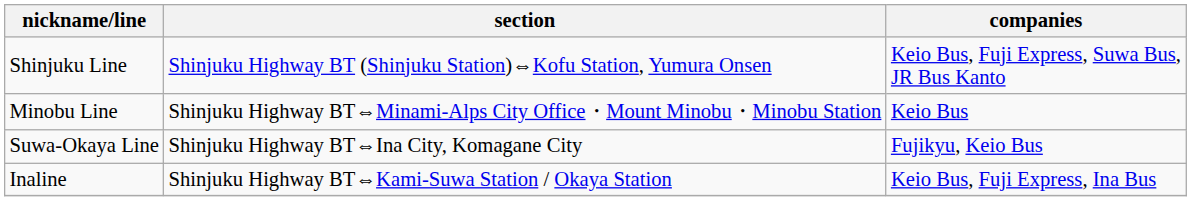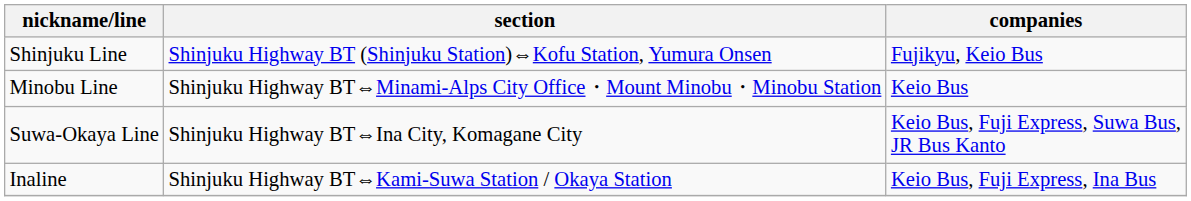 <table class="wikitable">
 <tr>
 <th>nickname/line</th>
 <th>section</th>
 <th>companies</th>
 </tr>
 <tr>
 <td>Shinjuku Line</td>
 <td><a href='#'>Shinjuku Highway BT</a> (<a href='#'>Shinjuku Station</a>)⇔<a href='#'>Kofu Station</a>, <a href='#'>Yumura Onsen</a></td>
-<td><a href='#'>Keio Bus</a>, <a href='#'>Fuji Express</a>, <a href='#'>Suwa Bus</a>, <br><a href='#'>JR Bus Kanto</a></td>
+<td><a href='#'>Fujikyu</a>, <a href='#'>Keio Bus</a></td>
 </tr>
 <tr>
 <td>Minobu Line</td>
 <td>Shinjuku Highway BT⇔<a href='#'>Minami-Alps City Office</a>・<a href='#'>Mount Minobu</a>・<a href='#'>Minobu Station</a></td>
 <td><a href='#'>Keio Bus</a></td>
 </tr>
 <tr>
 <td>Suwa-Okaya Line</td>
 <td>Shinjuku Highway BT⇔Ina City, Komagane City</td>
-<td><a href='#'>Fujikyu</a>, <a href='#'>Keio Bus</a></td>
+<td><a href='#'>Keio Bus</a>, <a href='#'>Fuji Express</a>, <a href='#'>Suwa Bus</a>, <br><a href='#'>JR Bus Kanto</a></td>
 </tr>
 <tr>
 <td>Inaline</td>
 <td>Shinjuku Highway BT⇔<a href='#'>Kami-Suwa Station</a> / <a href='#'>Okaya Station</a></td>
 <td><a href='#'>Keio Bus</a>, <a href='#'>Fuji Express</a>, <a href='#'>Ina Bus</a></td>
 </tr>
 <tr>
 </tr>
 </table>
